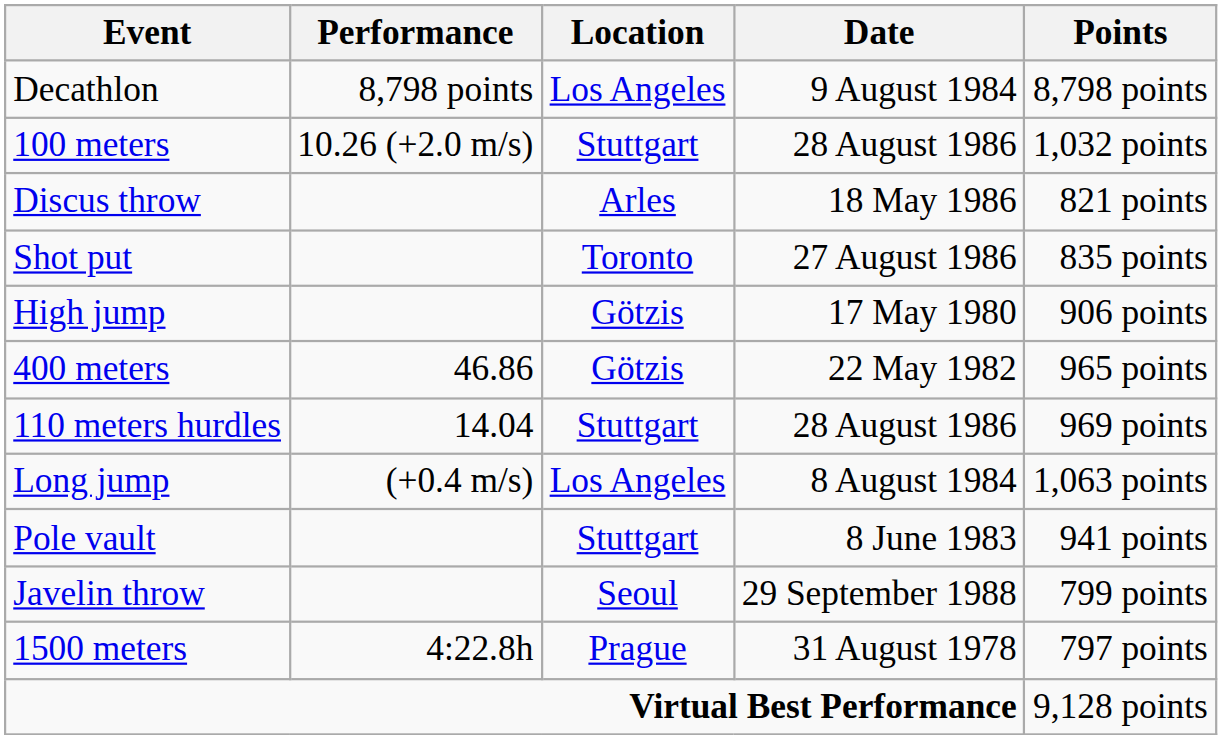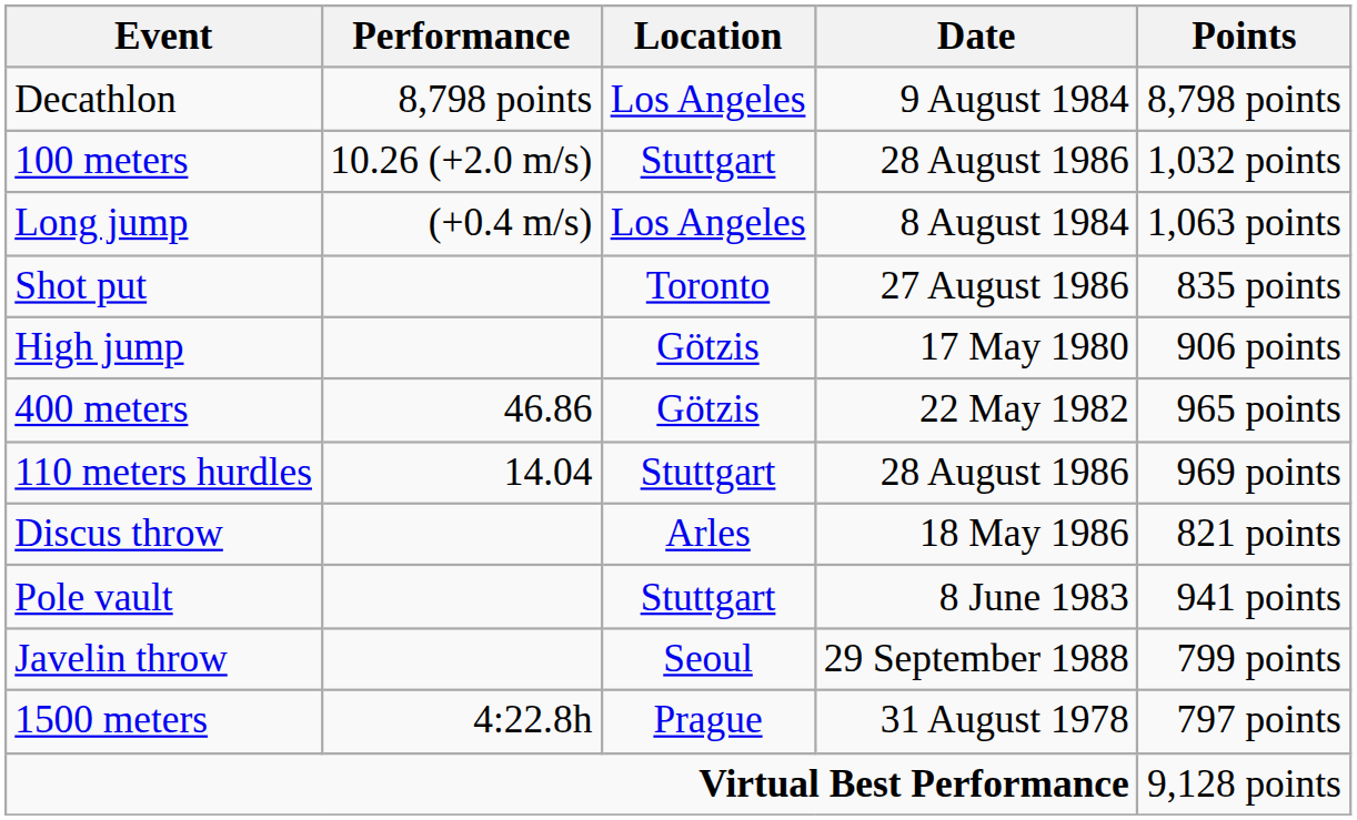 <table class="wikitable">
 <tr>
 <th>Event</th>
 <th>Performance</th>
 <th>Location</th>
 <th>Date</th>
 <th>Points</th>
 </tr>
 <tr>
 <td>Decathlon</td>
 <td align=right>8,798 points</td>
 <td align=center><a href='#'>Los Angeles</a></td>
 <td align=right>9 August 1984</td>
 <td align=right>8,798 points</td>
 </tr>
 <tr>
 <td><a href='#'>100 meters</a></td>
 <td align=right>10.26 (+2.0 m/s)</td>
 <td align=center><a href='#'>Stuttgart</a></td>
 <td align=right>28 August 1986</td>
 <td align=right>1,032 points</td>
 </tr>
 <tr>
-<td><a href='#'>Discus throw</a></td>
-<td align=right></td>
-<td align=center><a href='#'>Arles</a></td>
-<td align=right>18 May 1986</td>
-<td align=right>821 points</td>
+<td><a href='#'>Long jump</a></td>
+<td align=right> (+0.4 m/s)</td>
+<td align=center><a href='#'>Los Angeles</a></td>
+<td align=right>8 August 1984</td>
+<td align=right>1,063 points</td>
 </tr>
 <tr>
 <td><a href='#'>Shot put</a></td>
 <td align=right></td>
 <td align=center><a href='#'>Toronto</a></td>
 <td align=right>27 August 1986</td>
 <td align=right>835 points</td>
 </tr>
 <tr>
 <td><a href='#'>High jump</a></td>
 <td align=right></td>
 <td align=center><a href='#'>Götzis</a></td>
 <td align=right>17 May 1980</td>
 <td align=right>906 points</td>
 </tr>
 <tr>
 <td><a href='#'>400 meters</a></td>
 <td align=right>46.86</td>
 <td align=center><a href='#'>Götzis</a></td>
 <td align=right>22 May 1982</td>
 <td align=right>965 points</td>
 </tr>
 <tr>
 <td><a href='#'>110 meters hurdles</a></td>
 <td align=right>14.04</td>
 <td align=center><a href='#'>Stuttgart</a></td>
 <td align=right>28 August 1986</td>
 <td align=right>969 points</td>
 </tr>
 <tr>
-<td><a href='#'>Long jump</a></td>
-<td align=right> (+0.4 m/s)</td>
-<td align=center><a href='#'>Los Angeles</a></td>
-<td align=right>8 August 1984</td>
-<td align=right>1,063 points</td>
+<td><a href='#'>Discus throw</a></td>
+<td align=right></td>
+<td align=center><a href='#'>Arles</a></td>
+<td align=right>18 May 1986</td>
+<td align=right>821 points</td>
 </tr>
 <tr>
 <td><a href='#'>Pole vault</a></td>
 <td align=right></td>
 <td align=center><a href='#'>Stuttgart</a></td>
 <td align=right>8 June 1983</td>
 <td align=right>941 points</td>
 </tr>
 <tr>
 <td><a href='#'>Javelin throw</a></td>
 <td align=right></td>
 <td align=center><a href='#'>Seoul</a></td>
 <td align=right>29 September 1988</td>
 <td align=right>799 points</td>
 </tr>
 <tr>
 <td><a href='#'>1500 meters</a></td>
 <td align=right>4:22.8h</td>
 <td align=center><a href='#'>Prague</a></td>
 <td align=right>31 August 1978</td>
 <td align=right>797 points</td>
 </tr>
 <tr>
 <td colspan=4 align=right><strong>Virtual Best Performance</strong></td>
 <td align=right>9,128 points</td>
 </tr>
 </table>
